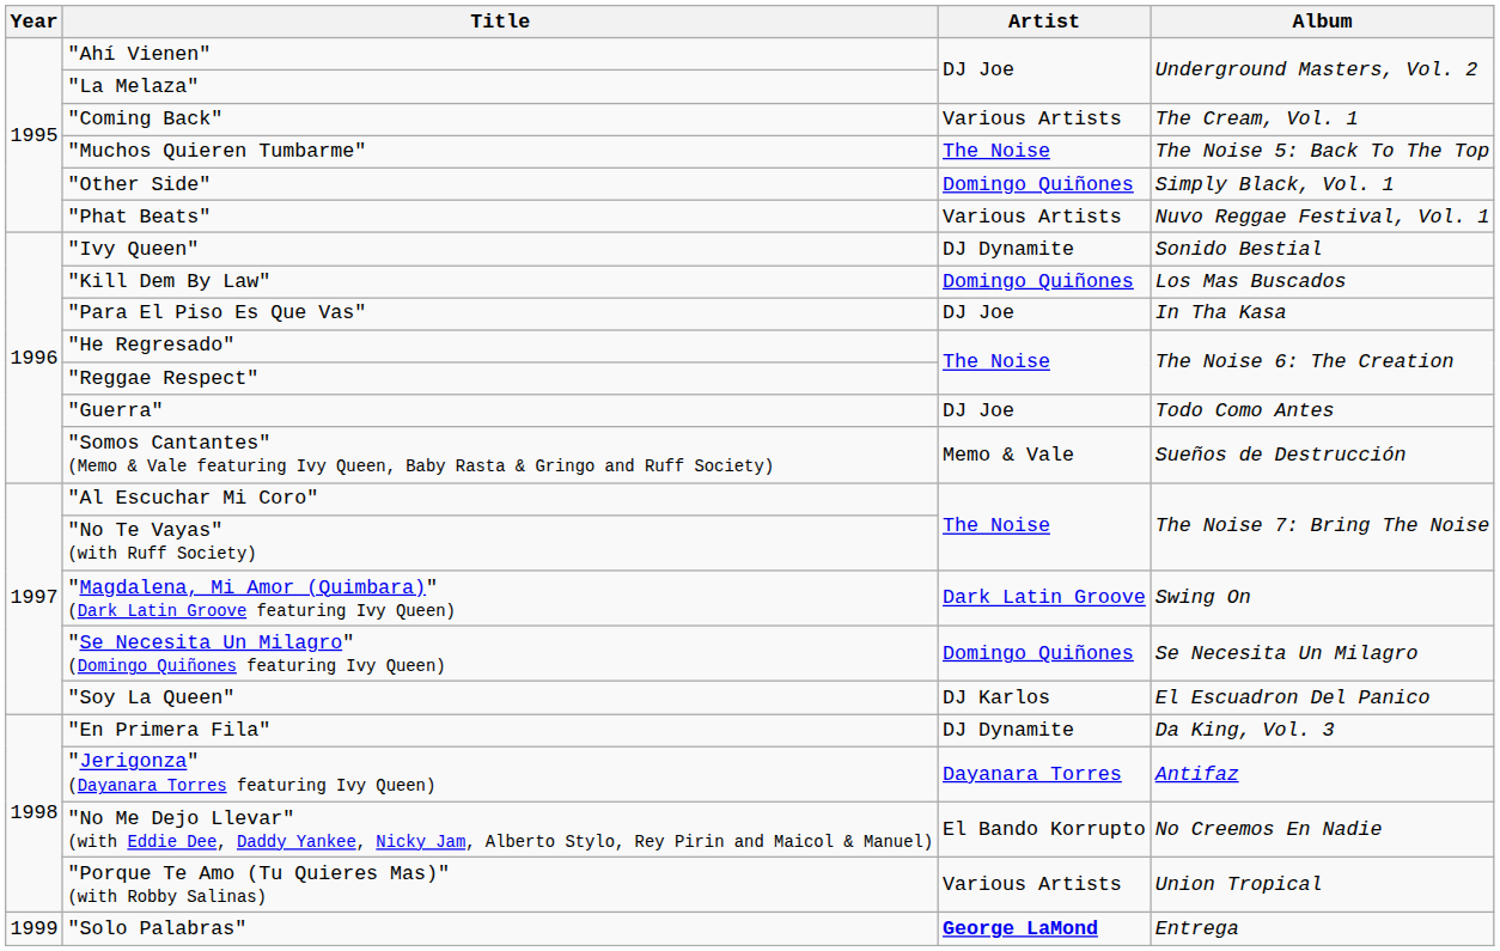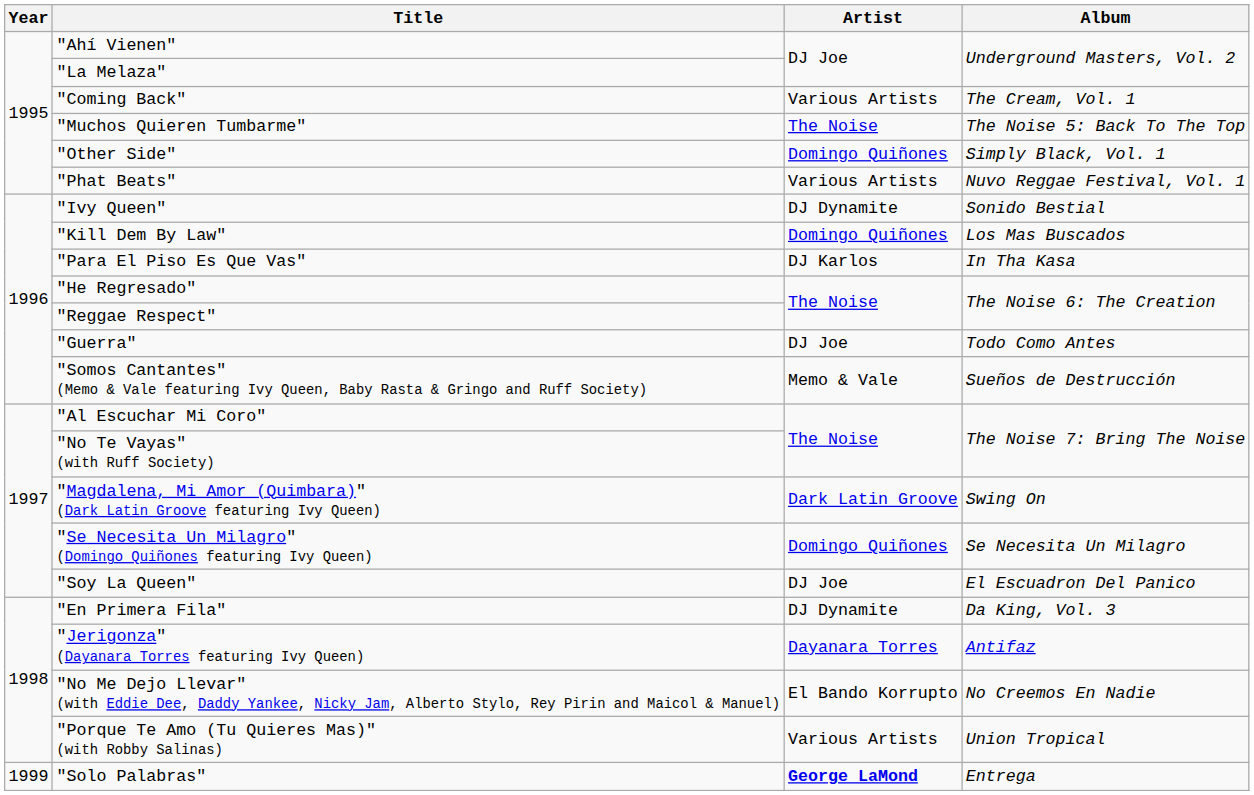 <table class="wikitable">
 <tr>
 <th>Year</th>
 <th>Title</th>
 <th>Artist</th>
 <th>Album</th>
 </tr>
 <tr>
 <td rowspan="6">1995</td>
 <td>"Ahí Vienen"</td>
 <td rowspan="2">DJ Joe</td>
 <td rowspan="2"><em>Underground Masters, Vol. 2</em></td>
 </tr>
 <tr>
 <td>"La Melaza"</td>
 </tr>
 <tr>
 <td>"Coming Back"</td>
 <td>Various Artists</td>
 <td><em>The Cream, Vol. 1</em></td>
 </tr>
 <tr>
 <td>"Muchos Quieren Tumbarme"</td>
 <td><a href='#'>The Noise</a></td>
 <td><em>The Noise 5: Back To The Top</em></td>
 </tr>
 <tr>
 <td>"Other Side"</td>
 <td><a href='#'>Domingo Quiñones</a></td>
 <td><em>Simply Black, Vol. 1</em></td>
 </tr>
 <tr>
 <td>"Phat Beats"</td>
 <td>Various Artists</td>
 <td><em>Nuvo Reggae Festival, Vol. 1</em></td>
 </tr>
 <tr>
 <td rowspan="7">1996</td>
 <td>"Ivy Queen"</td>
 <td>DJ Dynamite</td>
 <td><em>Sonido Bestial</em></td>
 </tr>
 <tr>
 <td>"Kill Dem By Law"</td>
 <td><a href='#'>Domingo Quiñones</a></td>
 <td><em>Los Mas Buscados</em></td>
 </tr>
 <tr>
 <td>"Para El Piso Es Que Vas"</td>
-<td>DJ Joe</td>
+<td>DJ Karlos</td>
 <td><em>In Tha Kasa</em></td>
 </tr>
 <tr>
 <td>"He Regresado"</td>
 <td rowspan="2"><a href='#'>The Noise</a></td>
 <td rowspan="2"><em>The Noise 6: The Creation</em></td>
 </tr>
 <tr>
 <td>"Reggae Respect"</td>
 </tr>
 <tr>
 <td>"Guerra"</td>
 <td>DJ Joe</td>
 <td><em>Todo Como Antes</em></td>
 </tr>
 <tr>
 <td>"Somos Cantantes" <br><small>(Memo & Vale featuring Ivy Queen, Baby Rasta & Gringo and Ruff Society)</small></td>
 <td>Memo & Vale</td>
 <td><em>Sueños de Destrucción</em></td>
 </tr>
 <tr>
 <td rowspan="5">1997</td>
 <td>"Al Escuchar Mi Coro"</td>
 <td rowspan="2"><a href='#'>The Noise</a></td>
 <td rowspan="2"><em>The Noise 7: Bring The Noise</em></td>
 </tr>
 <tr>
 <td>"No Te Vayas" <br><small>(with Ruff Society)</small></td>
 </tr>
 <tr>
 <td>"<a href='#'>Magdalena, Mi Amor (Quimbara)</a>" <br><small>(<a href='#'>Dark Latin Groove</a> featuring Ivy Queen)</small></td>
 <td><a href='#'>Dark Latin Groove</a></td>
 <td><em>Swing On</em></td>
 </tr>
 <tr>
 <td>"<a href='#'>Se Necesita Un Milagro</a>" <br><small>(<a href='#'>Domingo Quiñones</a> featuring Ivy Queen)</small></td>
 <td><a href='#'>Domingo Quiñones</a></td>
 <td><em>Se Necesita Un Milagro</em></td>
 </tr>
 <tr>
 <td>"Soy La Queen"</td>
-<td>DJ Karlos</td>
+<td>DJ Joe</td>
 <td><em>El Escuadron Del Panico</em></td>
 </tr>
 <tr>
 <td rowspan="4">1998</td>
 <td>"En Primera Fila"</td>
 <td>DJ Dynamite</td>
 <td><em>Da King, Vol. 3</em></td>
 </tr>
 <tr>
 <td>"<a href='#'>Jerigonza</a>" <br><small>(<a href='#'>Dayanara Torres</a> featuring Ivy Queen)</small></td>
 <td><a href='#'>Dayanara Torres</a></td>
 <td><em><a href='#'>Antifaz</a></em></td>
 </tr>
 <tr>
 <td>"No Me Dejo Llevar" <br><small>(with <a href='#'>Eddie Dee</a>, <a href='#'>Daddy Yankee</a>, <a href='#'>Nicky Jam</a>, Alberto Stylo, Rey Pirin and Maicol & Manuel)</small></td>
 <td>El Bando Korrupto</td>
 <td><em>No Creemos En Nadie</em></td>
 </tr>
 <tr>
 <td>"Porque Te Amo (Tu Quieres Mas)" <br><small>(with Robby Salinas)</small></td>
 <td>Various Artists</td>
 <td><em>Union Tropical</em></td>
 </tr>
 <tr>
 <td rowspan="1">1999</td>
 <td>"Solo Palabras"</td>
 <td><strong><a href='#'>George LaMond</a></strong></td>
 <td><em>Entrega</em></td>
 </tr>
 <tr>
 </tr>
 </table>
